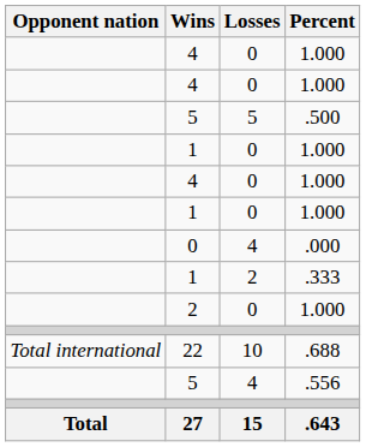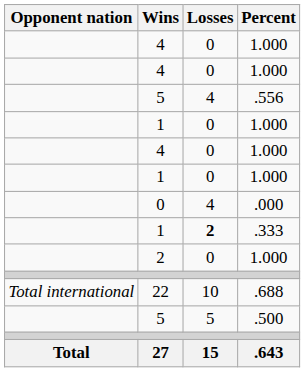 <table class=wikitable>
 <tr>
 <th>Opponent nation</th>
 <th>Wins</th>
 <th>Losses</th>
 <th>Percent</th>
 </tr>
 <tr align=center>
 <td align=left></td>
 <td>4</td>
 <td>0</td>
 <td>1.000</td>
 </tr>
 <tr align=center>
 <td align=left></td>
 <td>4</td>
 <td>0</td>
 <td>1.000</td>
 </tr>
 <tr align=center>
 <td align=left></td>
 <td>5</td>
-<td>5</td>
-<td>.500</td>
+<td>4</td>
+<td>.556</td>
 </tr>
 <tr align=center>
 <td align=left></td>
 <td>1</td>
 <td>0</td>
 <td>1.000</td>
 </tr>
 <tr align=center>
 <td align=left></td>
 <td>4</td>
 <td>0</td>
 <td>1.000</td>
 </tr>
 <tr align=center>
 <td align=left></td>
 <td>1</td>
 <td>0</td>
 <td>1.000</td>
 </tr>
 <tr align=center>
 <td align=left></td>
 <td>0</td>
 <td>4</td>
 <td>.000</td>
 </tr>
 <tr align=center>
 <td align=left></td>
 <td>1</td>
-<td>2</td>
+<td><strong>2</strong></td>
 <td>.333</td>
 </tr>
 <tr align=center>
 <td align=left></td>
 <td>2</td>
 <td>0</td>
 <td>1.000</td>
 </tr>
 <tr>
 <td colspan=4 bgcolor=lightgray></td>
 </tr>
 <tr align=center>
 <td align=left><em>Total international</em></td>
 <td>22</td>
 <td>10</td>
 <td>.688</td>
 </tr>
 <tr align=center>
 <td align=left></td>
 <td>5</td>
-<td>4</td>
-<td>.556</td>
+<td>5</td>
+<td>.500</td>
 </tr>
 <tr>
 <td colspan=4 bgcolor=lightgray></td>
 </tr>
 <tr>
 <th>Total</th>
 <th>27</th>
 <th>15</th>
 <th>.643</th>
 </tr>
 </table>
